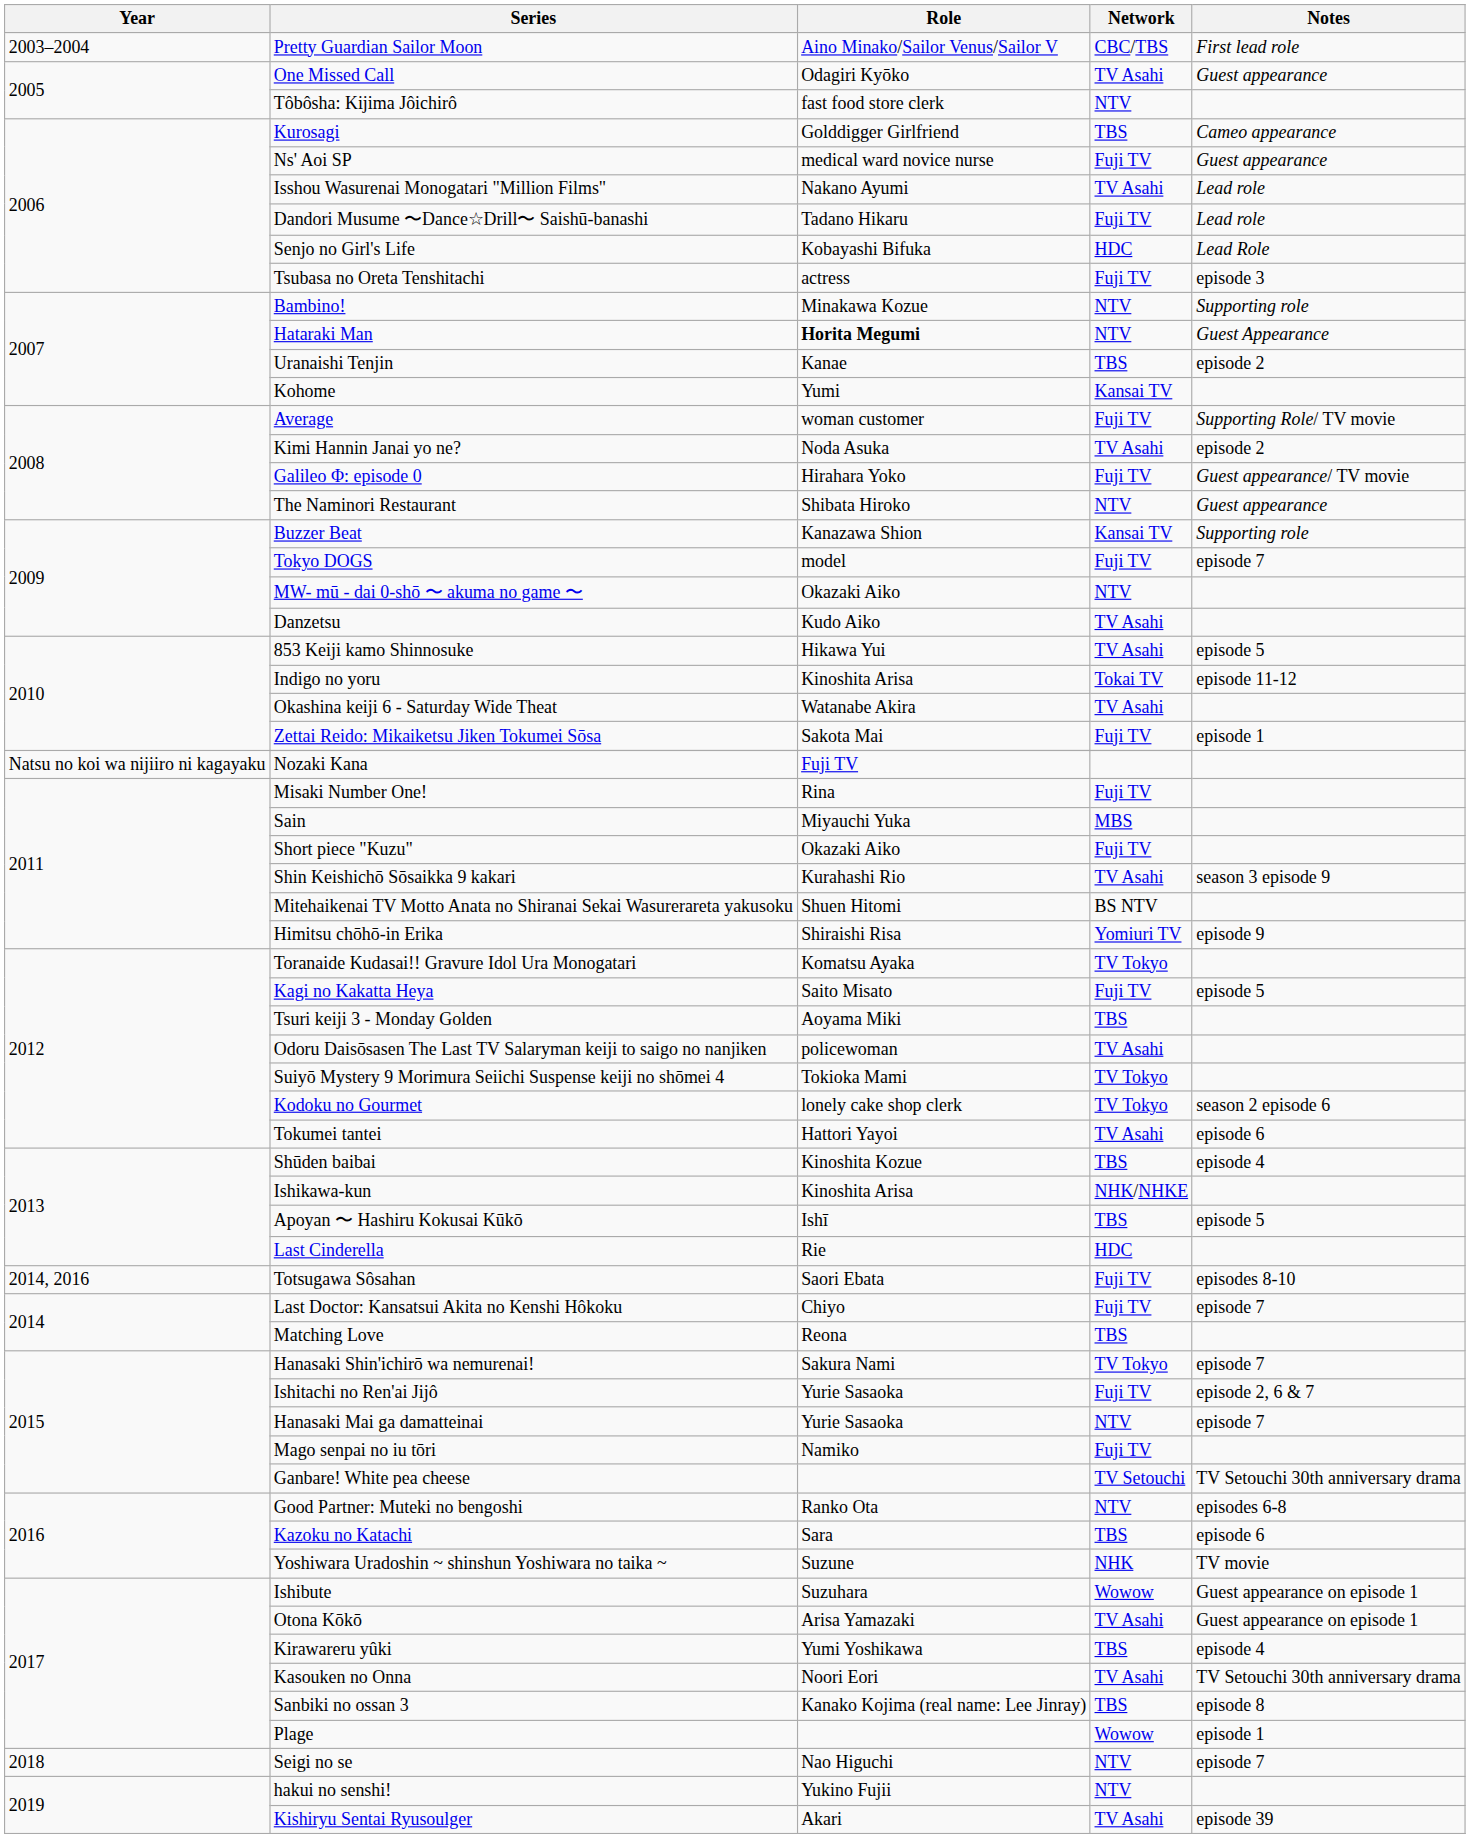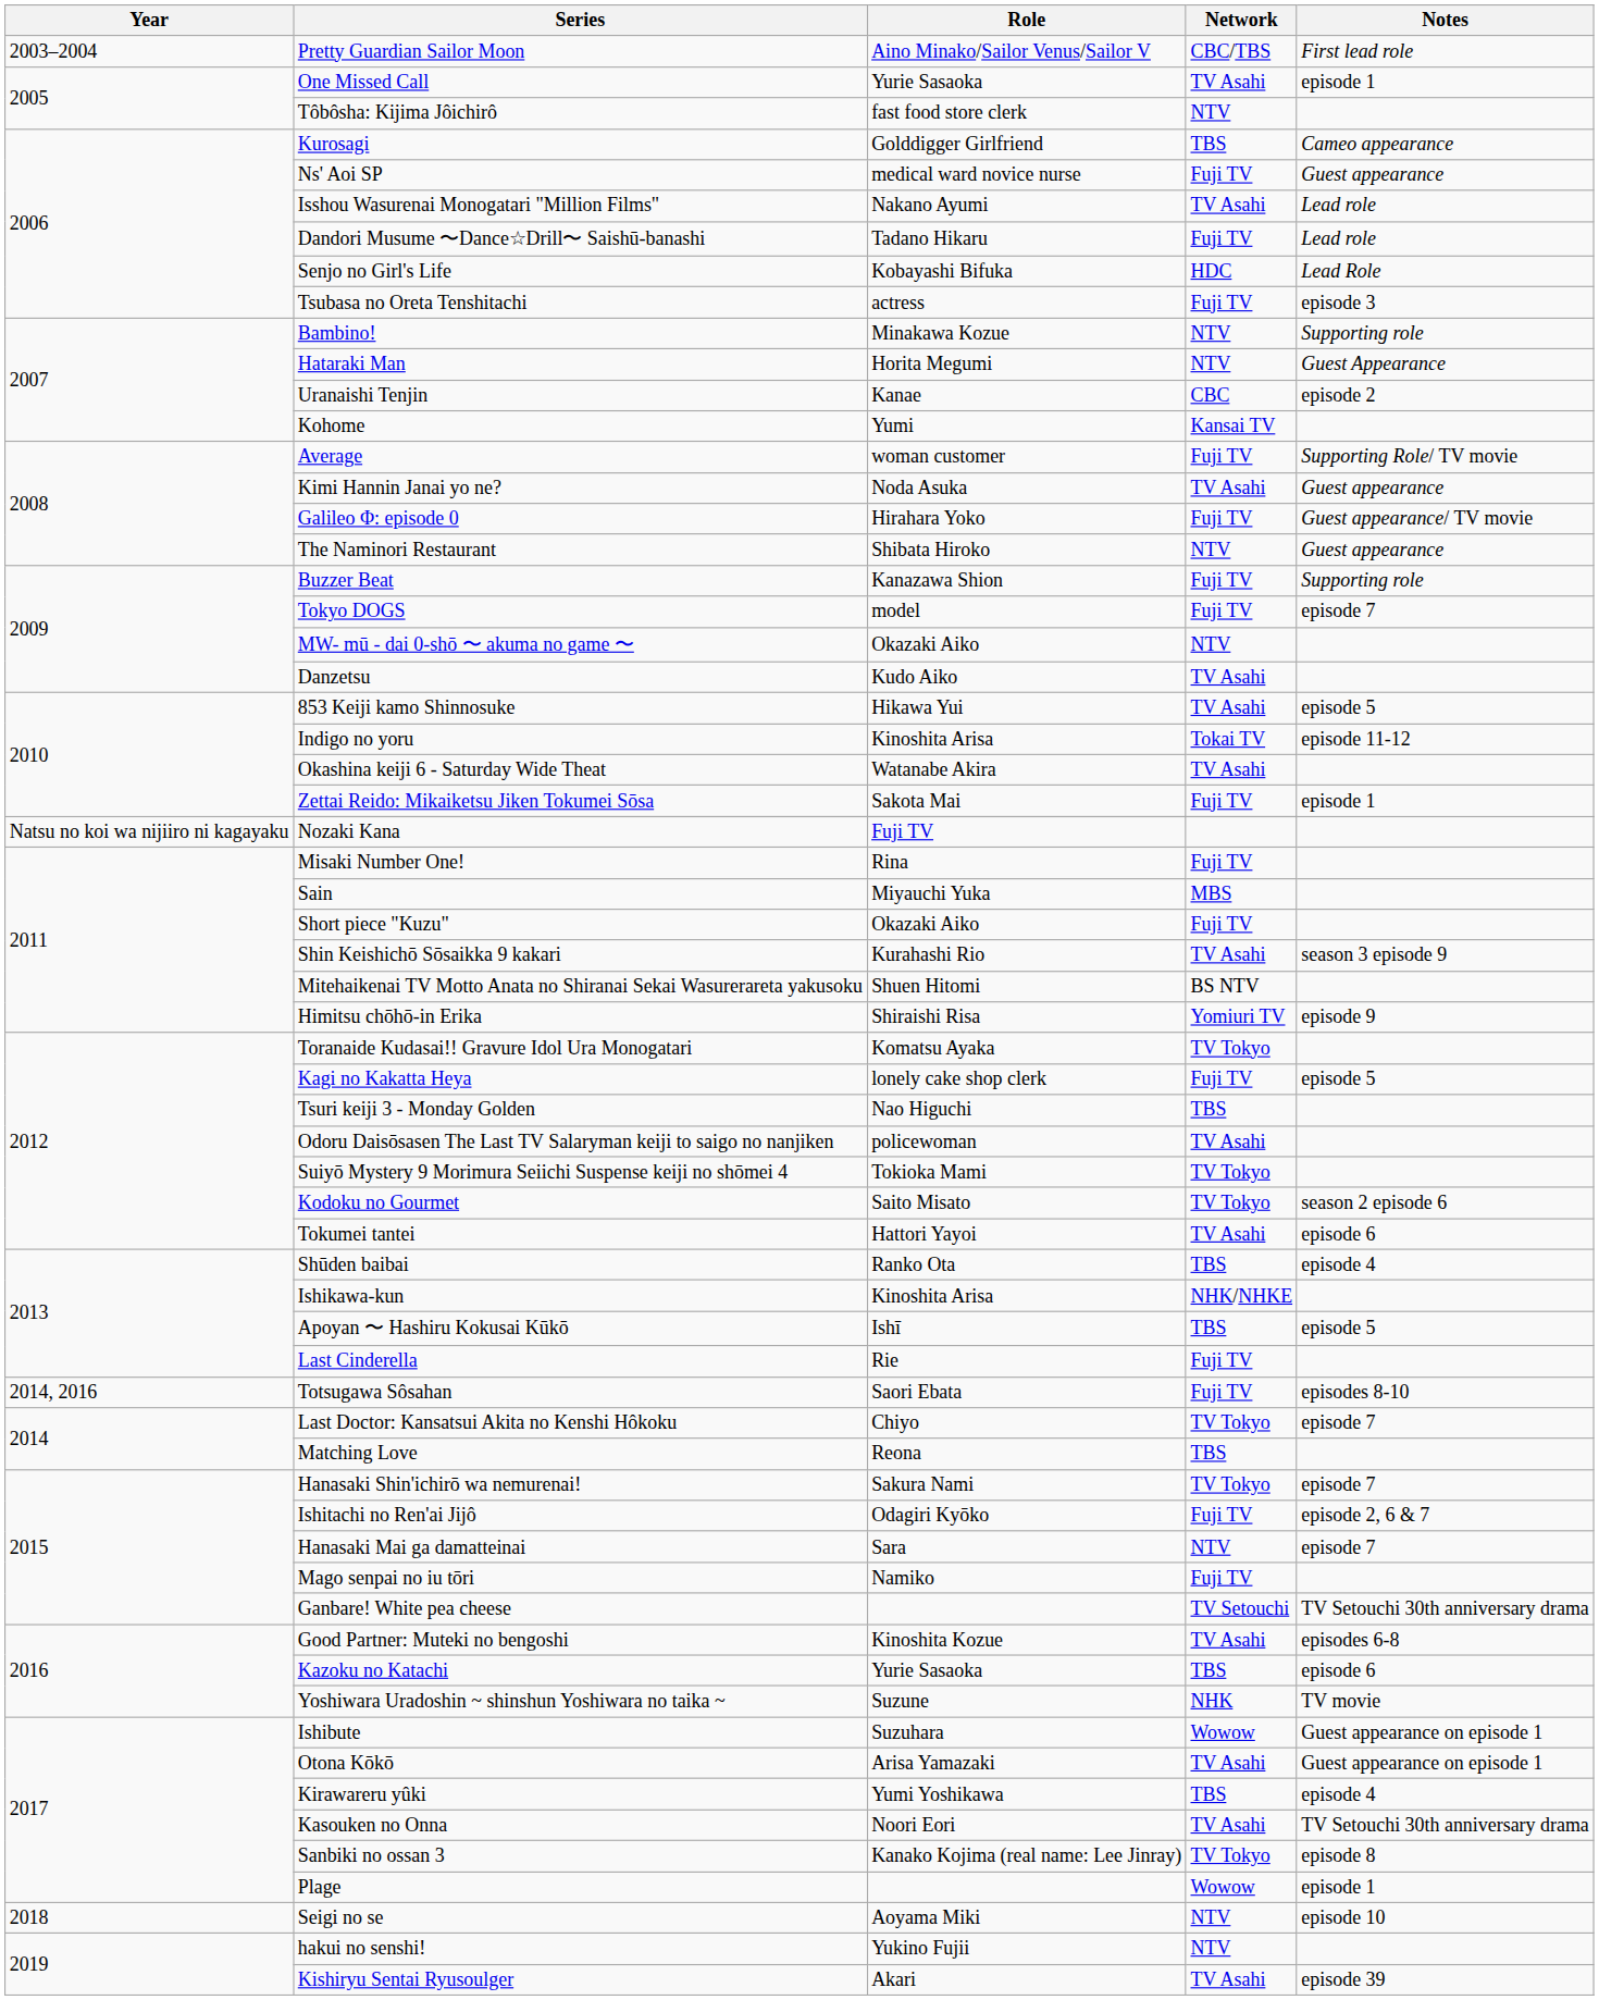 <table class="wikitable">
 <tr>
 <th>Year</th>
 <th>Series</th>
 <th>Role</th>
 <th>Network</th>
 <th>Notes</th>
 </tr>
 <tr>
 <td>2003–2004</td>
 <td><a href='#'>Pretty Guardian Sailor Moon</a></td>
 <td><a href='#'>Aino Minako</a>/<a href='#'>Sailor Venus</a>/<a href='#'>Sailor V</a></td>
 <td><a href='#'>CBC</a>/<a href='#'>TBS</a></td>
 <td><em>First lead role</em></td>
 </tr>
 <tr>
 <td rowspan="2">2005</td>
 <td><a href='#'>One Missed Call</a></td>
-<td>Odagiri Kyōko</td>
+<td>Yurie Sasaoka</td>
 <td><a href='#'>TV Asahi</a></td>
-<td><em>Guest appearance</em></td>
+<td>episode 1</td>
 </tr>
 <tr>
 <td>Tôbôsha: Kijima Jôichirô</td>
 <td>fast food store clerk</td>
 <td><a href='#'>NTV</a></td>
 <td></td>
 </tr>
 <tr>
 <td rowspan="6">2006</td>
 <td><a href='#'>Kurosagi</a></td>
 <td>Golddigger Girlfriend</td>
 <td><a href='#'>TBS</a></td>
 <td><em>Cameo appearance</em></td>
 </tr>
 <tr>
 <td>Ns' Aoi SP</td>
 <td>medical ward novice nurse</td>
 <td><a href='#'>Fuji TV</a></td>
 <td><em>Guest appearance</em></td>
 </tr>
 <tr>
 <td>Isshou Wasurenai Monogatari "Million Films"</td>
 <td>Nakano Ayumi</td>
 <td><a href='#'>TV Asahi</a></td>
 <td><em>Lead role</em></td>
 </tr>
 <tr>
 <td>Dandori Musume 〜Dance☆Drill〜 Saishū-banashi</td>
 <td>Tadano Hikaru</td>
 <td><a href='#'>Fuji TV</a></td>
 <td><em>Lead role</em></td>
 </tr>
 <tr>
 <td>Senjo no Girl's Life</td>
 <td>Kobayashi Bifuka</td>
 <td><a href='#'>HDC</a></td>
 <td><em>Lead Role</em></td>
 </tr>
 <tr>
 <td>Tsubasa no Oreta Tenshitachi</td>
 <td>actress</td>
 <td><a href='#'>Fuji TV</a></td>
 <td>episode 3</td>
 </tr>
 <tr>
 <td rowspan="4">2007</td>
 <td><a href='#'>Bambino!</a></td>
 <td>Minakawa Kozue</td>
 <td><a href='#'>NTV</a></td>
 <td><em>Supporting role</em></td>
 </tr>
 <tr>
 <td><a href='#'>Hataraki Man</a></td>
-<td><strong>Horita Megumi</strong></td>
+<td>Horita Megumi</td>
 <td><a href='#'>NTV</a></td>
 <td><em>Guest Appearance</em></td>
 </tr>
 <tr>
 <td>Uranaishi Tenjin</td>
 <td>Kanae</td>
-<td><a href='#'>TBS</a></td>
+<td><a href='#'>CBC</a></td>
 <td>episode 2</td>
 </tr>
 <tr>
 <td>Kohome</td>
 <td>Yumi</td>
 <td><a href='#'>Kansai TV</a></td>
 <td></td>
 </tr>
 <tr>
 <td rowspan="4">2008</td>
 <td><a href='#'>Average</a></td>
 <td>woman customer</td>
 <td><a href='#'>Fuji TV</a></td>
 <td><em>Supporting Role</em>/ TV movie</td>
 </tr>
 <tr>
 <td>Kimi Hannin Janai yo ne?</td>
 <td>Noda Asuka</td>
 <td><a href='#'>TV Asahi</a></td>
-<td>episode 2</td>
+<td><em>Guest appearance</em></td>
 </tr>
 <tr>
 <td><a href='#'>Galileo Φ: episode 0</a></td>
 <td>Hirahara Yoko</td>
 <td><a href='#'>Fuji TV</a></td>
 <td><em>Guest appearance</em>/ TV movie</td>
 </tr>
 <tr>
 <td>The Naminori Restaurant</td>
 <td>Shibata Hiroko</td>
 <td><a href='#'>NTV</a></td>
 <td><em>Guest appearance</em></td>
 </tr>
 <tr>
 <td rowspan="4">2009</td>
 <td><a href='#'>Buzzer Beat</a></td>
 <td>Kanazawa Shion</td>
-<td><a href='#'>Kansai TV</a></td>
+<td><a href='#'>Fuji TV</a></td>
 <td><em>Supporting role</em></td>
 </tr>
 <tr>
 <td><a href='#'>Tokyo DOGS</a></td>
 <td>model</td>
 <td><a href='#'>Fuji TV</a></td>
 <td>episode 7</td>
 </tr>
 <tr>
 <td><a href='#'>MW- mū - dai 0-shō 〜 akuma no game 〜</a></td>
 <td>Okazaki Aiko</td>
 <td><a href='#'>NTV</a></td>
 <td></td>
 </tr>
 <tr>
 <td>Danzetsu</td>
 <td>Kudo Aiko</td>
 <td><a href='#'>TV Asahi</a></td>
 <td></td>
 </tr>
 <tr>
 <td rowspan="5">2010</td>
 <td>853 Keiji kamo Shinnosuke</td>
 <td>Hikawa Yui</td>
 <td><a href='#'>TV Asahi</a></td>
 <td>episode 5</td>
 </tr>
 <tr>
 <td>Indigo no yoru</td>
 <td>Kinoshita Arisa</td>
 <td><a href='#'>Tokai TV</a></td>
 <td>episode 11-12</td>
 </tr>
 <tr>
 <td>Okashina keiji 6 - Saturday Wide Theat</td>
 <td>Watanabe Akira</td>
 <td><a href='#'>TV Asahi</a></td>
 <td></td>
 </tr>
 <tr>
 <td><a href='#'>Zettai Reido: Mikaiketsu Jiken Tokumei Sōsa</a></td>
 <td>Sakota Mai</td>
 <td><a href='#'>Fuji TV</a></td>
 <td>episode 1</td>
 </tr>
 <tr>
 </tr>
 <tr>
 <td>Natsu no koi wa nijiiro ni kagayaku</td>
 <td>Nozaki Kana</td>
 <td><a href='#'>Fuji TV</a></td>
 <td></td>
 </tr>
 <tr>
 <td rowspan="6">2011</td>
 <td>Misaki Number One!</td>
 <td>Rina</td>
 <td><a href='#'>Fuji TV</a></td>
 <td></td>
 </tr>
 <tr>
 <td>Sain</td>
 <td>Miyauchi Yuka</td>
 <td><a href='#'>MBS</a></td>
 <td></td>
 </tr>
 <tr>
 <td>Short piece "Kuzu"</td>
 <td>Okazaki Aiko</td>
 <td><a href='#'>Fuji TV</a></td>
 <td></td>
 </tr>
 <tr>
 <td>Shin Keishichō Sōsaikka 9 kakari</td>
 <td>Kurahashi Rio</td>
 <td><a href='#'>TV Asahi</a></td>
 <td>season 3 episode 9</td>
 </tr>
 <tr>
 <td>Mitehaikenai TV Motto Anata no Shiranai Sekai Wasurerareta yakusoku</td>
 <td>Shuen Hitomi</td>
 <td>BS NTV</td>
 <td></td>
 </tr>
 <tr>
 <td>Himitsu chōhō-in Erika</td>
 <td>Shiraishi Risa</td>
 <td><a href='#'>Yomiuri TV</a></td>
 <td>episode 9</td>
 </tr>
 <tr>
 <td rowspan="7">2012</td>
 <td>Toranaide Kudasai!! Gravure Idol Ura Monogatari</td>
 <td>Komatsu Ayaka</td>
 <td><a href='#'>TV Tokyo</a></td>
 <td></td>
 </tr>
 <tr>
 <td><a href='#'>Kagi no Kakatta Heya</a></td>
-<td>Saito Misato</td>
+<td>lonely cake shop clerk</td>
 <td><a href='#'>Fuji TV</a></td>
 <td>episode 5</td>
 </tr>
 <tr>
 <td>Tsuri keiji 3 - Monday Golden</td>
-<td>Aoyama Miki</td>
+<td>Nao Higuchi</td>
 <td><a href='#'>TBS</a></td>
 <td></td>
 </tr>
 <tr>
 <td>Odoru Daisōsasen The Last TV Salaryman keiji to saigo no nanjiken</td>
 <td>policewoman</td>
 <td><a href='#'>TV Asahi</a></td>
 <td></td>
 </tr>
 <tr>
 <td>Suiyō Mystery 9 Morimura Seiichi Suspense keiji no shōmei 4</td>
 <td>Tokioka Mami</td>
 <td><a href='#'>TV Tokyo</a></td>
 <td></td>
 </tr>
 <tr>
 <td><a href='#'>Kodoku no Gourmet</a></td>
-<td>lonely cake shop clerk</td>
+<td>Saito Misato</td>
 <td><a href='#'>TV Tokyo</a></td>
 <td>season 2 episode 6</td>
 </tr>
 <tr>
 <td>Tokumei tantei</td>
 <td>Hattori Yayoi</td>
 <td><a href='#'>TV Asahi</a></td>
 <td>episode 6</td>
 </tr>
 <tr>
 <td rowspan="4">2013</td>
 <td>Shūden baibai</td>
-<td>Kinoshita Kozue</td>
+<td>Ranko Ota</td>
 <td><a href='#'>TBS</a></td>
 <td>episode 4</td>
 </tr>
 <tr>
 <td>Ishikawa-kun</td>
 <td>Kinoshita Arisa</td>
 <td><a href='#'>NHK</a>/<a href='#'>NHKE</a></td>
 <td></td>
 </tr>
 <tr>
 <td>Apoyan 〜 Hashiru Kokusai Kūkō</td>
 <td>Ishī</td>
 <td><a href='#'>TBS</a></td>
 <td>episode 5</td>
 </tr>
 <tr>
 <td><a href='#'>Last Cinderella</a></td>
 <td>Rie</td>
-<td><a href='#'>HDC</a></td>
+<td><a href='#'>Fuji TV</a></td>
 <td></td>
 </tr>
 <tr>
 <td>2014, 2016</td>
 <td>Totsugawa Sôsahan</td>
 <td>Saori Ebata</td>
 <td><a href='#'>Fuji TV</a></td>
 <td>episodes 8-10</td>
 </tr>
 <tr>
 <td rowspan="2">2014</td>
 <td>Last Doctor: Kansatsui Akita no Kenshi Hôkoku</td>
 <td>Chiyo</td>
-<td><a href='#'>Fuji TV</a></td>
+<td><a href='#'>TV Tokyo</a></td>
 <td>episode 7</td>
 </tr>
 <tr>
 <td>Matching Love</td>
 <td>Reona</td>
 <td><a href='#'>TBS</a></td>
 <td></td>
 </tr>
 <tr>
 <td rowspan="5">2015</td>
 <td>Hanasaki Shin'ichirō wa nemurenai!</td>
 <td>Sakura Nami</td>
 <td><a href='#'>TV Tokyo</a></td>
 <td>episode 7</td>
 </tr>
 <tr>
 <td>Ishitachi no Ren'ai Jijô</td>
-<td>Yurie Sasaoka</td>
+<td>Odagiri Kyōko</td>
 <td><a href='#'>Fuji TV</a></td>
 <td>episode 2, 6 & 7</td>
 </tr>
 <tr>
 <td>Hanasaki Mai ga damatteinai</td>
-<td>Yurie Sasaoka</td>
+<td>Sara</td>
 <td><a href='#'>NTV</a></td>
 <td>episode 7</td>
 </tr>
 <tr>
 <td>Mago senpai no iu tōri</td>
 <td>Namiko</td>
 <td><a href='#'>Fuji TV</a></td>
 <td></td>
 </tr>
 <tr>
 <td>Ganbare! White pea cheese</td>
 <td></td>
 <td><a href='#'>TV Setouchi</a></td>
 <td>TV Setouchi 30th anniversary drama</td>
 </tr>
 <tr>
 <td rowspan="3">2016</td>
 <td>Good Partner: Muteki no bengoshi</td>
-<td>Ranko Ota</td>
-<td><a href='#'>NTV</a></td>
+<td>Kinoshita Kozue</td>
+<td><a href='#'>TV Asahi</a></td>
 <td>episodes 6-8</td>
 </tr>
 <tr>
 <td><a href='#'>Kazoku no Katachi</a></td>
-<td>Sara</td>
+<td>Yurie Sasaoka</td>
 <td><a href='#'>TBS</a></td>
 <td>episode 6</td>
 </tr>
 <tr>
 <td>Yoshiwara Uradoshin ~ shinshun Yoshiwara no taika ~</td>
 <td>Suzune</td>
 <td><a href='#'>NHK</a></td>
 <td>TV movie</td>
 </tr>
 <tr>
 <td rowspan="6">2017</td>
 <td>Ishibute</td>
 <td>Suzuhara</td>
 <td><a href='#'>Wowow</a></td>
 <td>Guest appearance on episode 1</td>
 </tr>
 <tr>
 <td>Otona Kōkō</td>
 <td>Arisa Yamazaki</td>
 <td><a href='#'>TV Asahi</a></td>
 <td>Guest appearance on episode 1</td>
 </tr>
 <tr>
 <td>Kirawareru yûki</td>
 <td>Yumi Yoshikawa</td>
 <td><a href='#'>TBS</a></td>
 <td>episode 4</td>
 </tr>
 <tr>
 <td>Kasouken no Onna</td>
 <td>Noori Eori</td>
 <td><a href='#'>TV Asahi</a></td>
 <td>TV Setouchi 30th anniversary drama</td>
 </tr>
 <tr>
 <td>Sanbiki no ossan 3</td>
 <td>Kanako Kojima (real name: Lee Jinray)</td>
-<td><a href='#'>TBS</a></td>
+<td><a href='#'>TV Tokyo</a></td>
 <td>episode 8</td>
 </tr>
 <tr>
 <td>Plage</td>
 <td></td>
 <td><a href='#'>Wowow</a></td>
 <td>episode 1</td>
 </tr>
 <tr>
 <td>2018</td>
 <td>Seigi no se</td>
-<td>Nao Higuchi</td>
+<td>Aoyama Miki</td>
 <td><a href='#'>NTV</a></td>
-<td>episode 7</td>
+<td>episode 10</td>
 </tr>
 <tr>
 <td rowspan="2">2019</td>
 <td>hakui no senshi!</td>
 <td>Yukino Fujii</td>
 <td><a href='#'>NTV</a></td>
 <td></td>
 </tr>
 <tr>
 <td><a href='#'>Kishiryu Sentai Ryusoulger</a></td>
 <td>Akari</td>
 <td><a href='#'>TV Asahi</a></td>
 <td>episode 39</td>
 </tr>
 <tr>
 </tr>
 </table>
